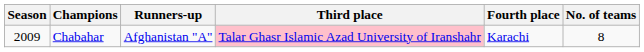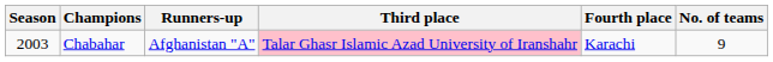 <table class="wikitable">
 <tr>
 <th>Season</th>
 <th>Champions</th>
 <th>Runners-up</th>
 <th>Third place</th>
 <th>Fourth place</th>
 <th>No. of teams</th>
 </tr>
 <tr>
-<td style="text-align:center;">2009</td>
+<td style="text-align:center;">2003</td>
 <td> <a href='#'>Chabahar</a></td>
 <td> <a href='#'>Afghanistan "A"</a></td>
 <td style="background: pink;"> <a href='#'>Talar Ghasr Islamic Azad University of Iranshahr</a></td>
 <td> <a href='#'>Karachi</a></td>
-<td style="text-align:center">8</td>
+<td style="text-align:center">9</td>
 </tr>
 </table>
